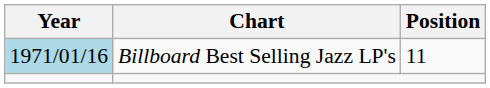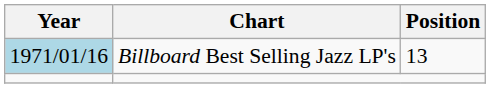 <table class="wikitable">
 <tr>
 <th align="left">Year</th>
 <th align="left">Chart</th>
 <th align="center">Position</th>
 </tr>
 <tr>
 <td align="left" style="background: lightblue;">1971/01/16</td>
 <td align="left"><em>Billboard</em> Best Selling Jazz LP's</td>
-<td align="left">11</td>
+<td align="left">13</td>
 </tr>
 <tr>
 <td></td>
 </tr>
 </table>
